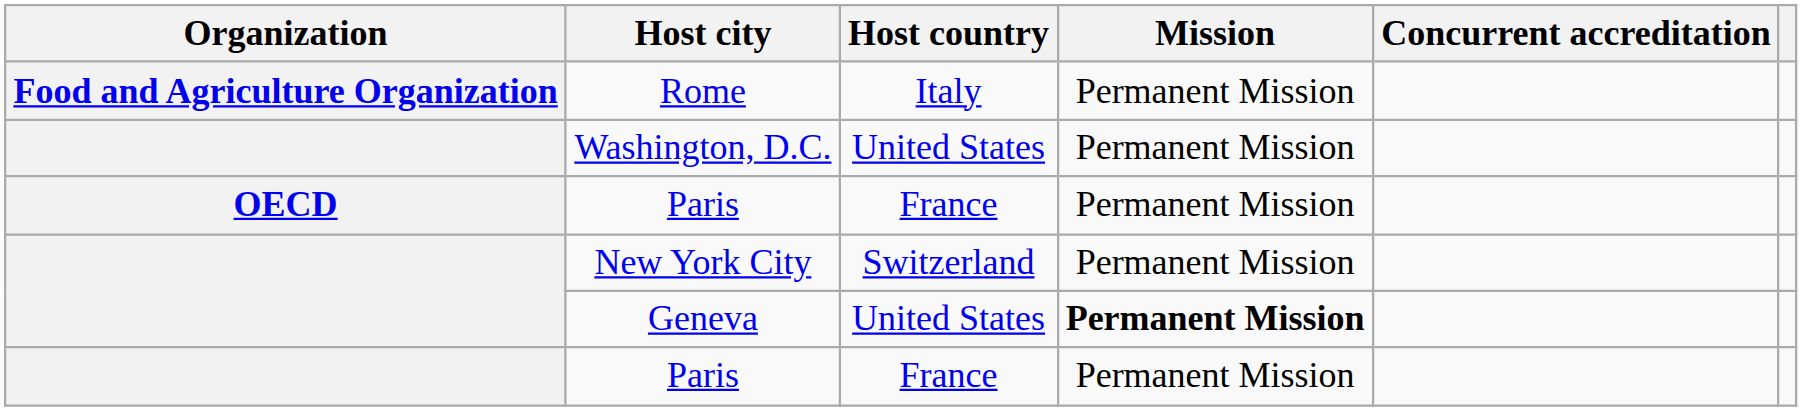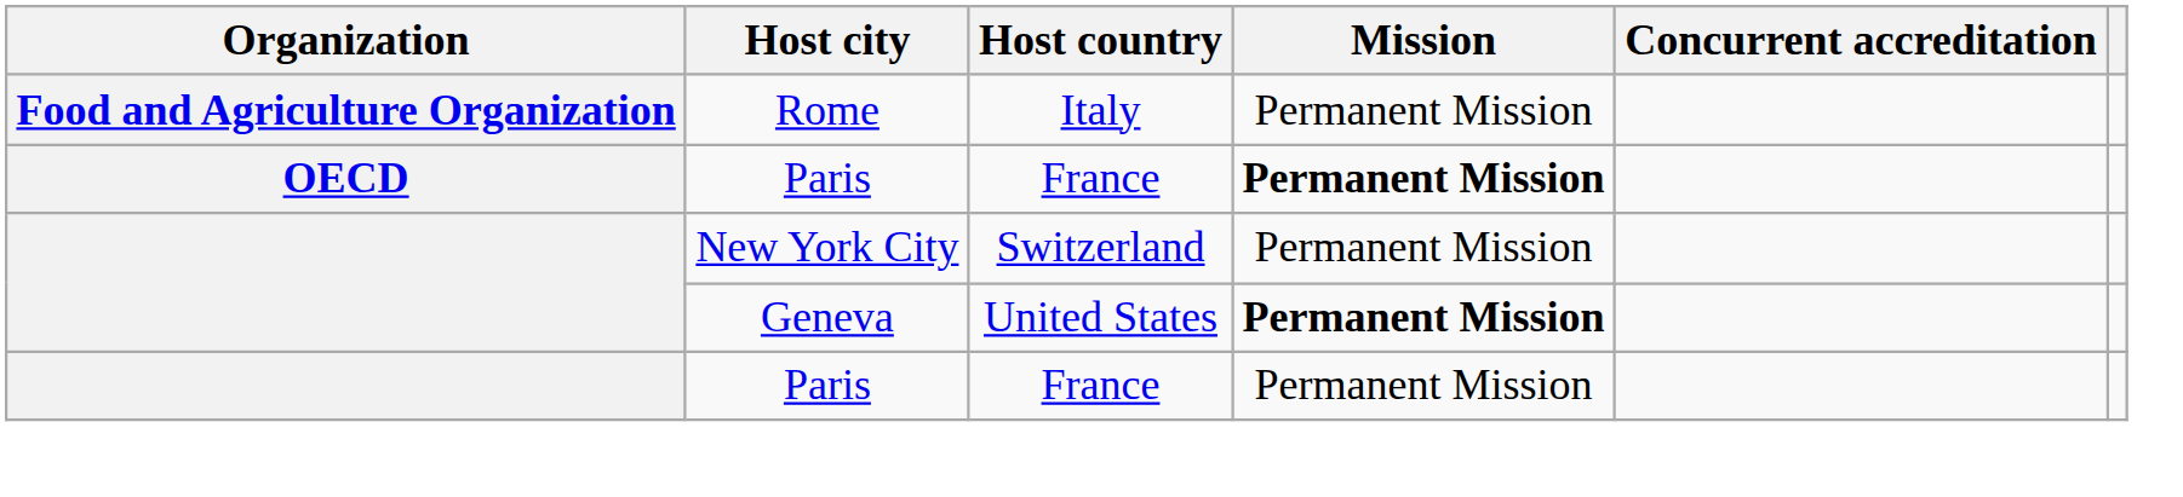 <table class="wikitable plainrowheaders" style="text-align:center;">
 <tr>
 <th scope="col">Organization</th>
 <th scope="col">Host city</th>
 <th scope="col">Host country</th>
 <th scope="col">Mission</th>
 <th scope="col">Concurrent accreditation</th>
 <th scope="col"></th>
 </tr>
 <tr>
 <th scope="row"> <a href='#'>Food and Agriculture Organization</a></th>
 <td><a href='#'>Rome</a></td>
 <td><a href='#'>Italy</a></td>
 <td>Permanent Mission</td>
 <td></td>
 <td></td>
 </tr>
 <tr>
-<th scope="row"></th>
-<td><a href='#'>Washington, D.C.</a></td>
-<td><a href='#'>United States</a></td>
-<td>Permanent Mission</td>
-<td></td>
-<td></td>
-</tr>
-<tr>
 <th scope="row"> <a href='#'>OECD</a></th>
 <td><a href='#'>Paris</a></td>
 <td><a href='#'>France</a></td>
-<td>Permanent Mission</td>
+<td><strong>Permanent Mission</strong></td>
 <td></td>
 <td></td>
 </tr>
 <tr>
 <th scope="row"  rowspan="2"></th>
 <td><a href='#'>New York City</a></td>
 <td><a href='#'>Switzerland</a></td>
 <td>Permanent Mission</td>
 <td></td>
 <td></td>
 </tr>
 <tr>
 <td><a href='#'>Geneva</a></td>
 <td><a href='#'>United States</a></td>
 <td><strong>Permanent Mission</strong></td>
 <td></td>
 <td></td>
 </tr>
 <tr>
 <th scope="row"></th>
 <td><a href='#'>Paris</a></td>
 <td><a href='#'>France</a></td>
 <td>Permanent Mission</td>
 <td></td>
 <td></td>
 </tr>
 </table>
